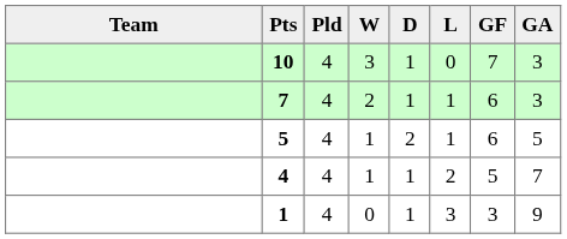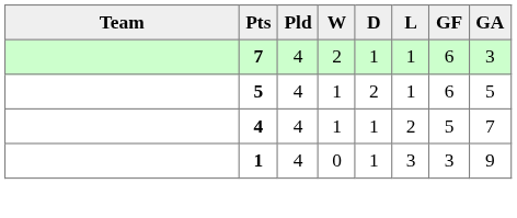 <table style=border-collapse:collapse border=1 cellspacing=0 cellpadding=5>
 <tr align=center bgcolor=#efefef>
 <th width=185>Team</th>
 <th width=20>Pts</th>
 <th width=20>Pld</th>
 <th width=20>W</th>
 <th width=20>D</th>
 <th width=20>L</th>
 <th width=20>GF</th>
 <th width=20>GA</th>
-</tr>
-<tr align=center style="background:#ccffcc">
-<td style="text-align:left;"></td>
-<td><strong>10</strong></td>
-<td>4</td>
-<td>3</td>
-<td>1</td>
-<td>0</td>
-<td>7</td>
-<td>3</td>
 </tr>
 <tr align=center style="background:#ccffcc">
 <td style="text-align:left;"></td>
 <td><strong>7</strong></td>
 <td>4</td>
 <td>2</td>
 <td>1</td>
 <td>1</td>
 <td>6</td>
 <td>3</td>
 </tr>
 <tr align=center>
 <td style="text-align:left;"></td>
 <td><strong>5</strong></td>
 <td>4</td>
 <td>1</td>
 <td>2</td>
 <td>1</td>
 <td>6</td>
 <td>5</td>
 </tr>
 <tr align=center>
 <td style="text-align:left;"></td>
 <td><strong>4</strong></td>
 <td>4</td>
 <td>1</td>
 <td>1</td>
 <td>2</td>
 <td>5</td>
 <td>7</td>
 </tr>
 <tr align=center>
 <td style="text-align:left;"></td>
 <td><strong>1</strong></td>
 <td>4</td>
 <td>0</td>
 <td>1</td>
 <td>3</td>
 <td>3</td>
 <td>9</td>
 </tr>
 </table>
